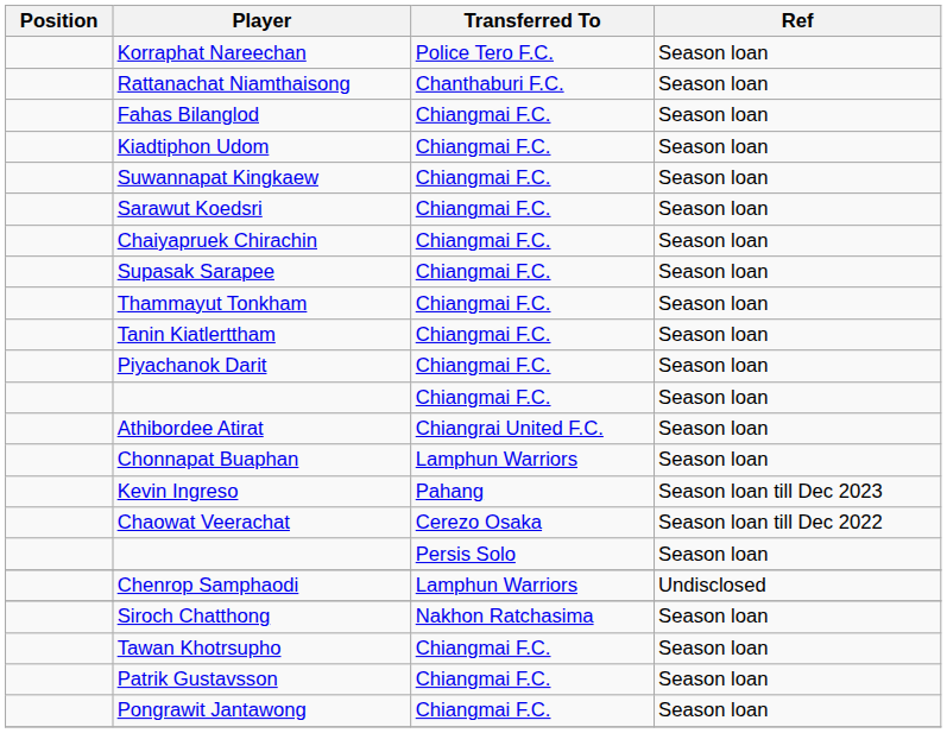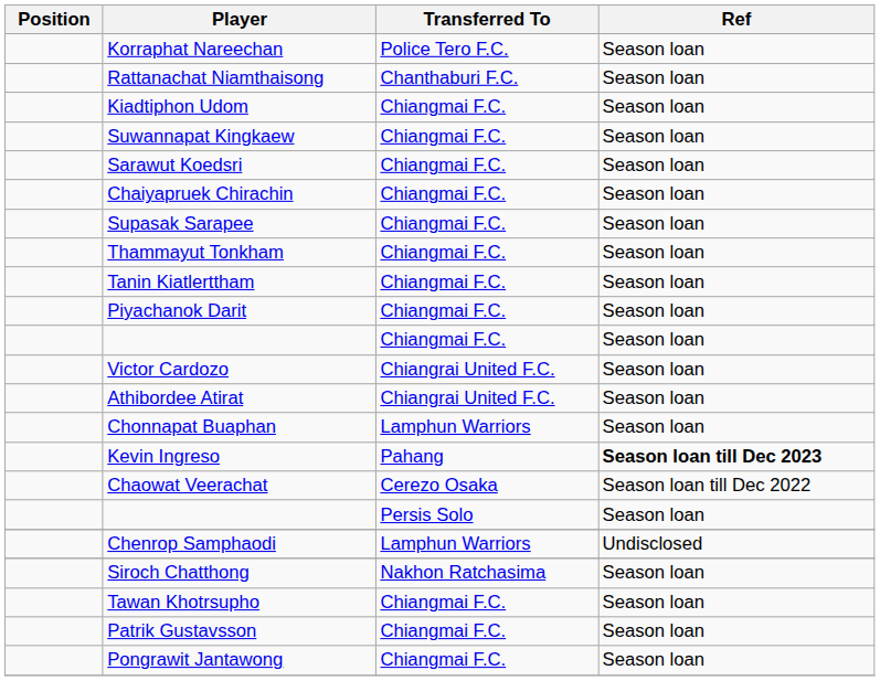 <table class="wikitable sortable" style="width:60%; text-align:center; font-size:100%; text-align:left;">
 <tr>
 <th>Position</th>
 <th>Player</th>
 <th>Transferred To</th>
 <th>Ref</th>
 </tr>
 <tr>
 <td></td>
 <td> <a href='#'>Korraphat Nareechan</a></td>
 <td> <a href='#'>Police Tero F.C.</a></td>
 <td>Season loan</td>
 </tr>
 <tr>
 <td></td>
 <td> <a href='#'>Rattanachat Niamthaisong</a></td>
 <td> <a href='#'>Chanthaburi F.C.</a></td>
 <td>Season loan</td>
-</tr>
-<tr>
-<td></td>
-<td> <a href='#'>Fahas Bilanglod</a></td>
-<td> <a href='#'>Chiangmai F.C.</a></td>
-<td>Season loan </td>
 </tr>
 <tr>
 <td></td>
 <td> <a href='#'>Kiadtiphon Udom</a></td>
 <td> <a href='#'>Chiangmai F.C.</a></td>
 <td>Season loan</td>
 </tr>
 <tr>
 <td></td>
 <td> <a href='#'>Suwannapat Kingkaew</a></td>
 <td> <a href='#'>Chiangmai F.C.</a></td>
 <td>Season loan </td>
 </tr>
 <tr>
 <td></td>
 <td> <a href='#'>Sarawut Koedsri</a></td>
 <td> <a href='#'>Chiangmai F.C.</a></td>
 <td>Season loan </td>
 </tr>
 <tr>
 <td></td>
 <td> <a href='#'>Chaiyapruek Chirachin</a></td>
 <td> <a href='#'>Chiangmai F.C.</a></td>
 <td>Season loan</td>
 </tr>
 <tr>
 <td></td>
 <td> <a href='#'>Supasak Sarapee</a></td>
 <td> <a href='#'>Chiangmai F.C.</a></td>
 <td>Season loan</td>
 </tr>
 <tr>
 <td></td>
 <td> <a href='#'>Thammayut Tonkham</a></td>
 <td> <a href='#'>Chiangmai F.C.</a></td>
 <td>Season loan</td>
 </tr>
 <tr>
 <td></td>
 <td> <a href='#'>Tanin Kiatlerttham</a></td>
 <td> <a href='#'>Chiangmai F.C.</a></td>
 <td>Season loan </td>
 </tr>
 <tr>
 <td></td>
 <td> <a href='#'>Piyachanok Darit</a></td>
 <td> <a href='#'>Chiangmai F.C.</a></td>
 <td>Season loan </td>
 </tr>
 <tr>
 <td></td>
 <td></td>
 <td> <a href='#'>Chiangmai F.C.</a></td>
 <td>Season loan</td>
 </tr>
 <tr>
 <td></td>
+<td> <a href='#'>Victor Cardozo</a></td>
+<td> <a href='#'>Chiangrai United F.C.</a></td>
+<td>Season loan</td>
+</tr>
+<tr>
+<td></td>
 <td> <a href='#'>Athibordee Atirat</a></td>
 <td> <a href='#'>Chiangrai United F.C.</a></td>
 <td>Season loan</td>
 </tr>
 <tr>
 <td></td>
 <td> <a href='#'>Chonnapat Buaphan</a></td>
 <td> <a href='#'>Lamphun Warriors</a></td>
 <td>Season loan</td>
 </tr>
 <tr>
 <td></td>
 <td> <a href='#'>Kevin Ingreso</a></td>
 <td> <a href='#'>Pahang</a> </td>
-<td>Season loan till Dec 2023</td>
+<td><strong>Season loan till Dec 2023</strong></td>
 </tr>
 <tr>
 <td></td>
 <td> <a href='#'>Chaowat Veerachat</a></td>
 <td> <a href='#'>Cerezo Osaka</a></td>
 <td>Season loan till Dec 2022</td>
 </tr>
 <tr>
 <td></td>
 <td></td>
 <td> <a href='#'>Persis Solo</a></td>
 <td>Season loan</td>
 </tr>
 <tr>
 </tr>
 <tr>
 <td></td>
 <td> <a href='#'>Chenrop Samphaodi</a></td>
 <td> <a href='#'>Lamphun Warriors</a></td>
 <td>Undisclosed</td>
 </tr>
 <tr>
 </tr>
 <tr>
 <td></td>
 <td> <a href='#'>Siroch Chatthong</a></td>
 <td> <a href='#'>Nakhon Ratchasima</a></td>
 <td>Season loan</td>
 </tr>
 <tr>
 <td></td>
 <td> <a href='#'>Tawan Khotrsupho</a></td>
 <td> <a href='#'>Chiangmai F.C.</a></td>
 <td>Season loan</td>
 </tr>
 <tr>
 <td></td>
 <td> <a href='#'>Patrik Gustavsson</a></td>
 <td> <a href='#'>Chiangmai F.C.</a></td>
 <td>Season loan</td>
 </tr>
 <tr>
 <td></td>
 <td> <a href='#'>Pongrawit Jantawong</a></td>
 <td> <a href='#'>Chiangmai F.C.</a></td>
 <td>Season loan</td>
 </tr>
 <tr>
 </tr>
 </table>
